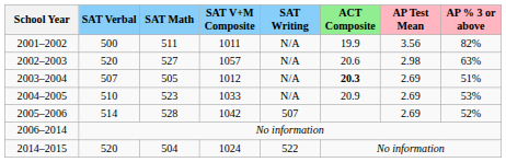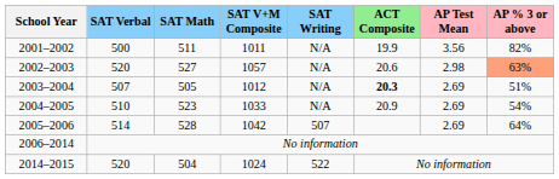 <table class="wikitable" style="margin-left: auto; margin-right: auto">
 <tr>
 <th align="center" style="width: 100px;">School Year</th>
 <th align="center" style="width: 80px;background: lightskyblue;">SAT Verbal</th>
 <th align="center" style="width: 80px;background: lightskyblue;">SAT Math</th>
 <th align="center" style="width: 80px;background: lightskyblue;">SAT V+M Composite</th>
 <th align="center" style="width: 80px;background: lightskyblue;">SAT Writing</th>
 <th align="center" style="width: 80px;background: lightgreen;">ACT Composite</th>
 <th align="center" style="width: 80px;background: lightpink;">AP Test Mean</th>
 <th align="center" style="width: 80px;background: lightpink;">AP % 3 or above</th>
 </tr>
 <tr>
 <td align="center">2001–2002</td>
 <td align="center">500</td>
 <td align="center">511</td>
 <td align="center">1011</td>
 <td align="center">N/A</td>
 <td align="center">19.9</td>
 <td align="center">3.56</td>
 <td align="center">82%</td>
 </tr>
 <tr>
 <td align="center">2002–2003</td>
 <td align="center">520</td>
 <td align="center">527</td>
 <td align="center">1057</td>
 <td align="center">N/A</td>
 <td align="center">20.6</td>
 <td align="center">2.98</td>
-<td align="center">63%</td>
+<td align="center" style="background: lightsalmon;">63%</td>
 </tr>
 <tr>
 <td align="center">2003–2004</td>
 <td align="center">507</td>
 <td align="center">505</td>
 <td align="center">1012</td>
 <td align="center">N/A</td>
 <td align="center"><strong>20.3</strong></td>
 <td align="center">2.69</td>
 <td align="center">51%</td>
 </tr>
 <tr>
 <td align="center">2004–2005</td>
 <td align="center">510</td>
 <td align="center">523</td>
 <td align="center">1033</td>
 <td align="center">N/A</td>
 <td align="center">20.9</td>
 <td align="center">2.69</td>
-<td align="center">53%</td>
+<td align="center">54%</td>
 </tr>
 <tr>
 <td align="center">2005–2006</td>
 <td align="center">514</td>
 <td align="center">528</td>
 <td align="center">1042</td>
 <td align="center">507</td>
 <td align="center"></td>
 <td align="center">2.69</td>
-<td align="center">52%</td>
+<td align="center">64%</td>
 </tr>
 <tr>
 <td align="center">2006–2014</td>
 <td colspan="7" align="center"><em>No information</em></td>
 </tr>
 <tr>
 <td align="center">2014–2015</td>
 <td align="center">520</td>
 <td align="center">504</td>
 <td align="center">1024</td>
 <td align="center">522</td>
 <td colspan="3" align="center"><em>No information</em></td>
 </tr>
 </table>
